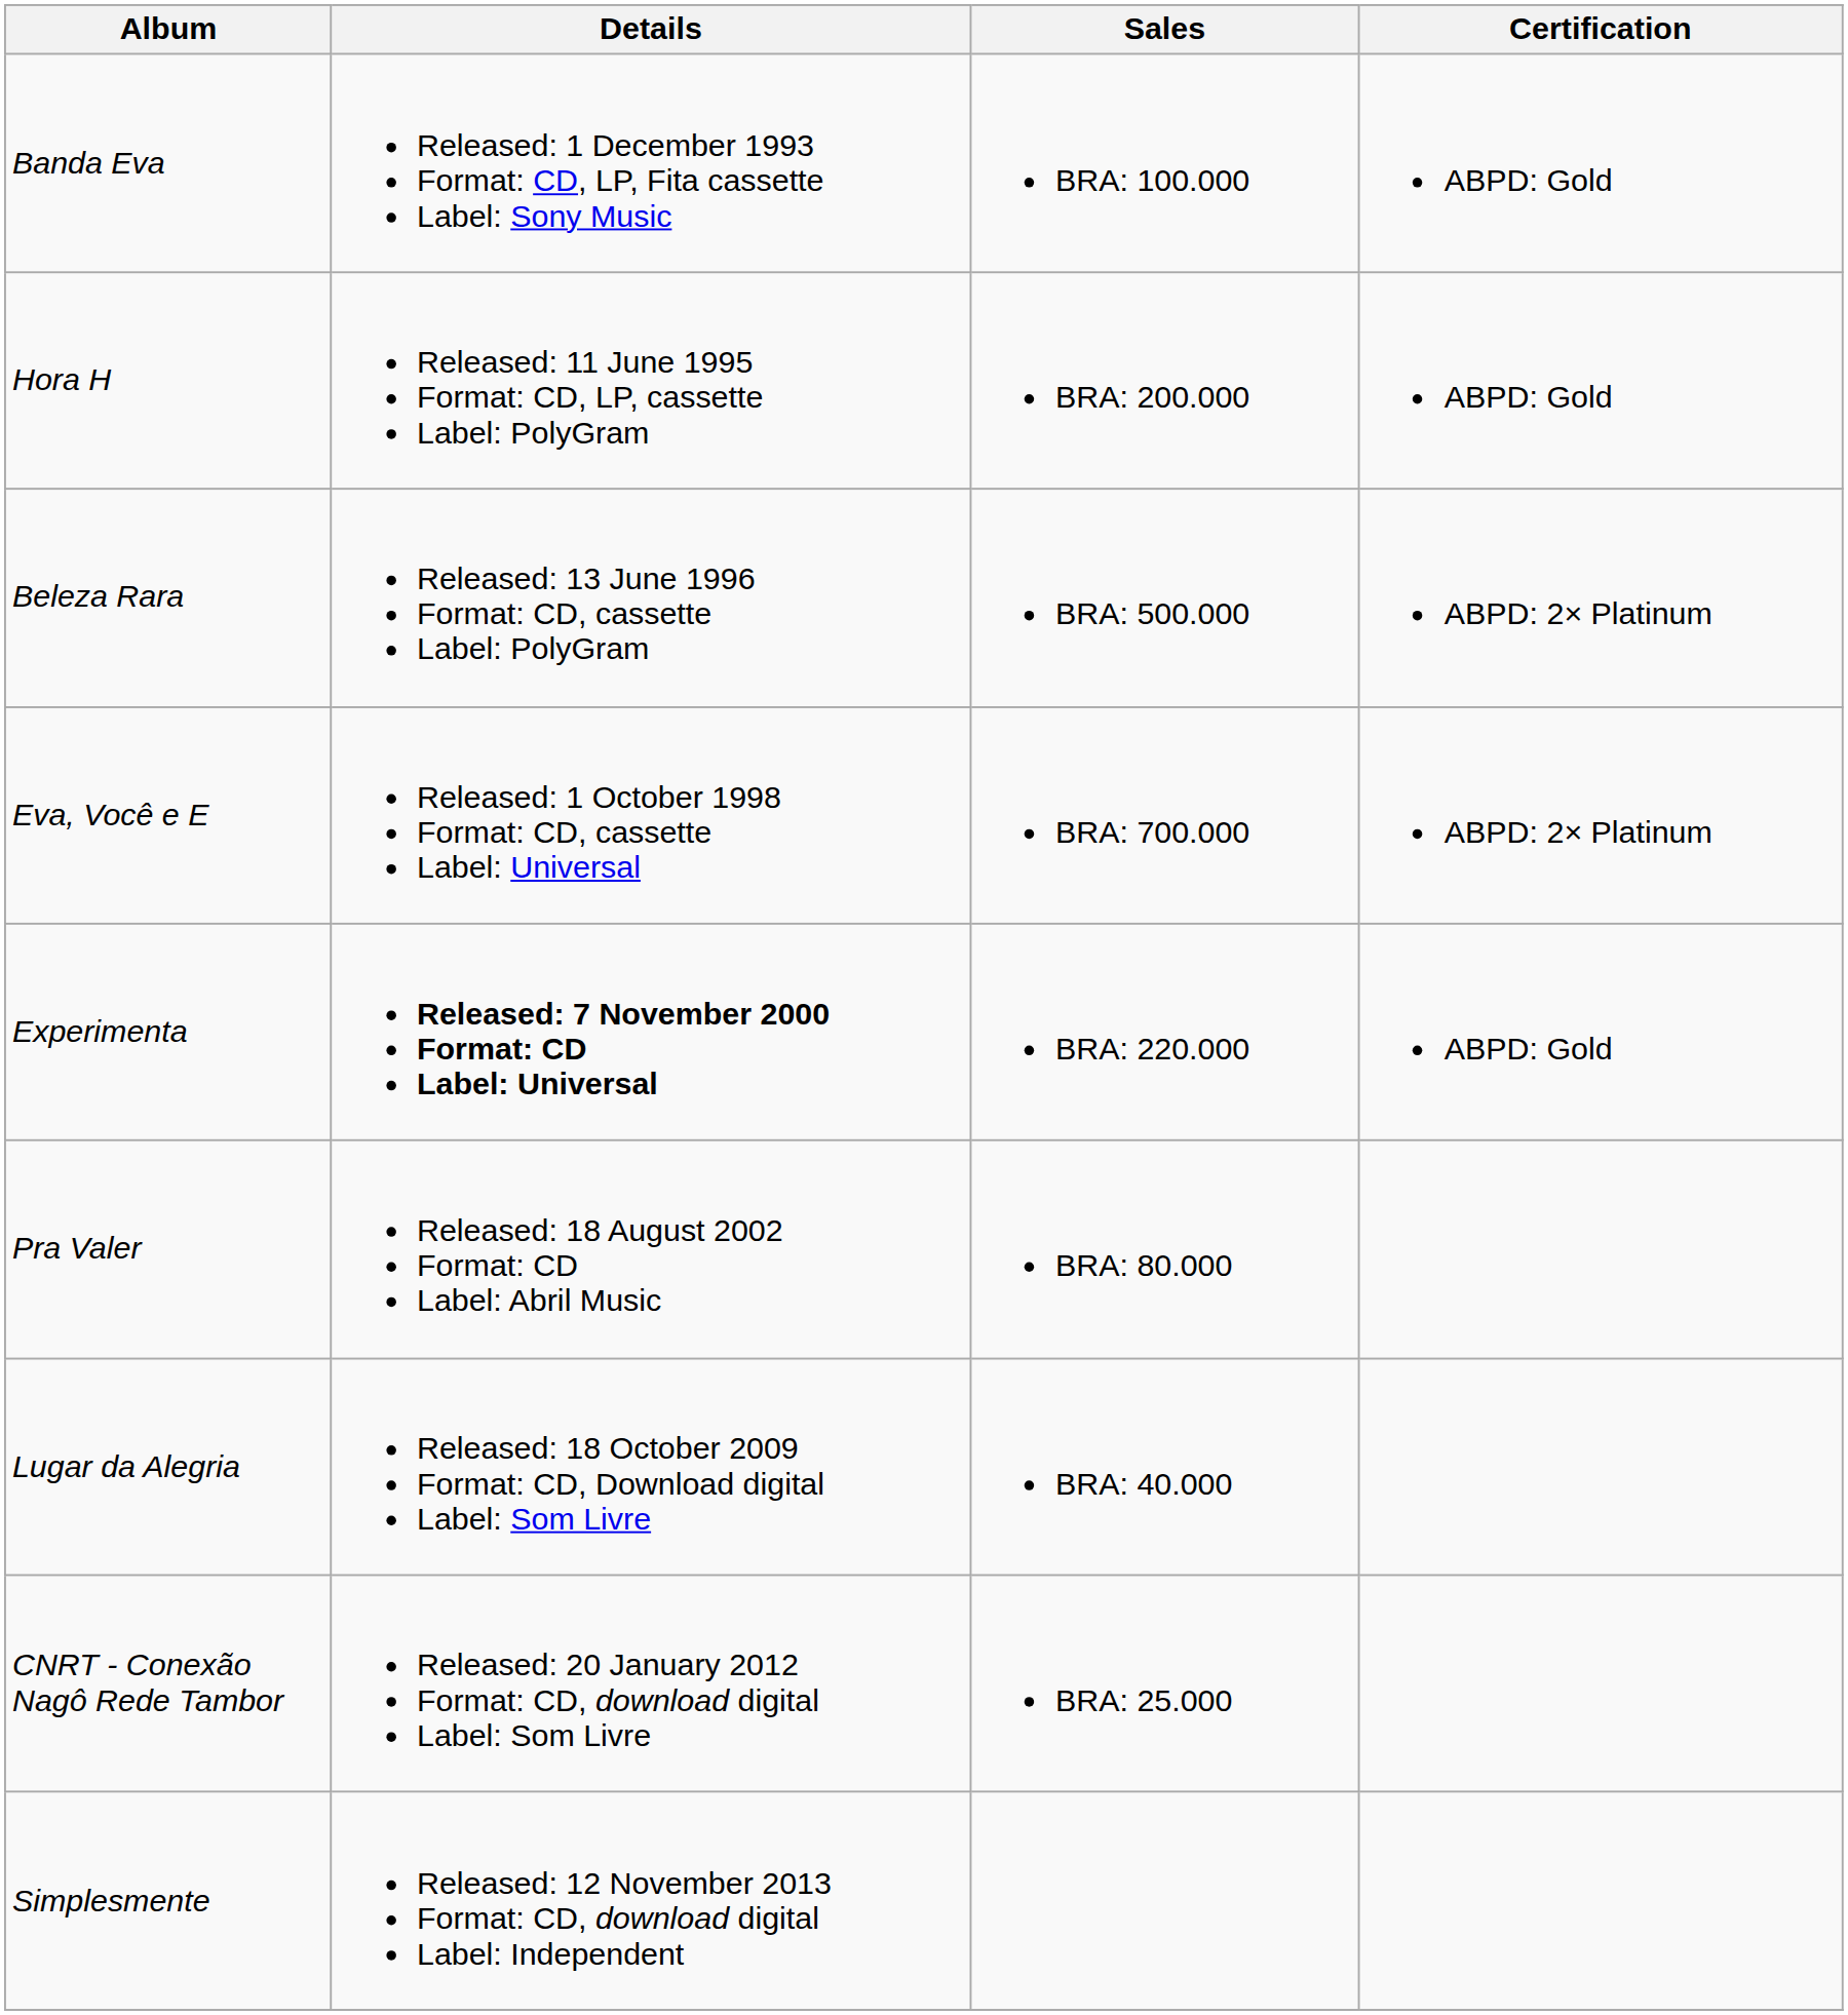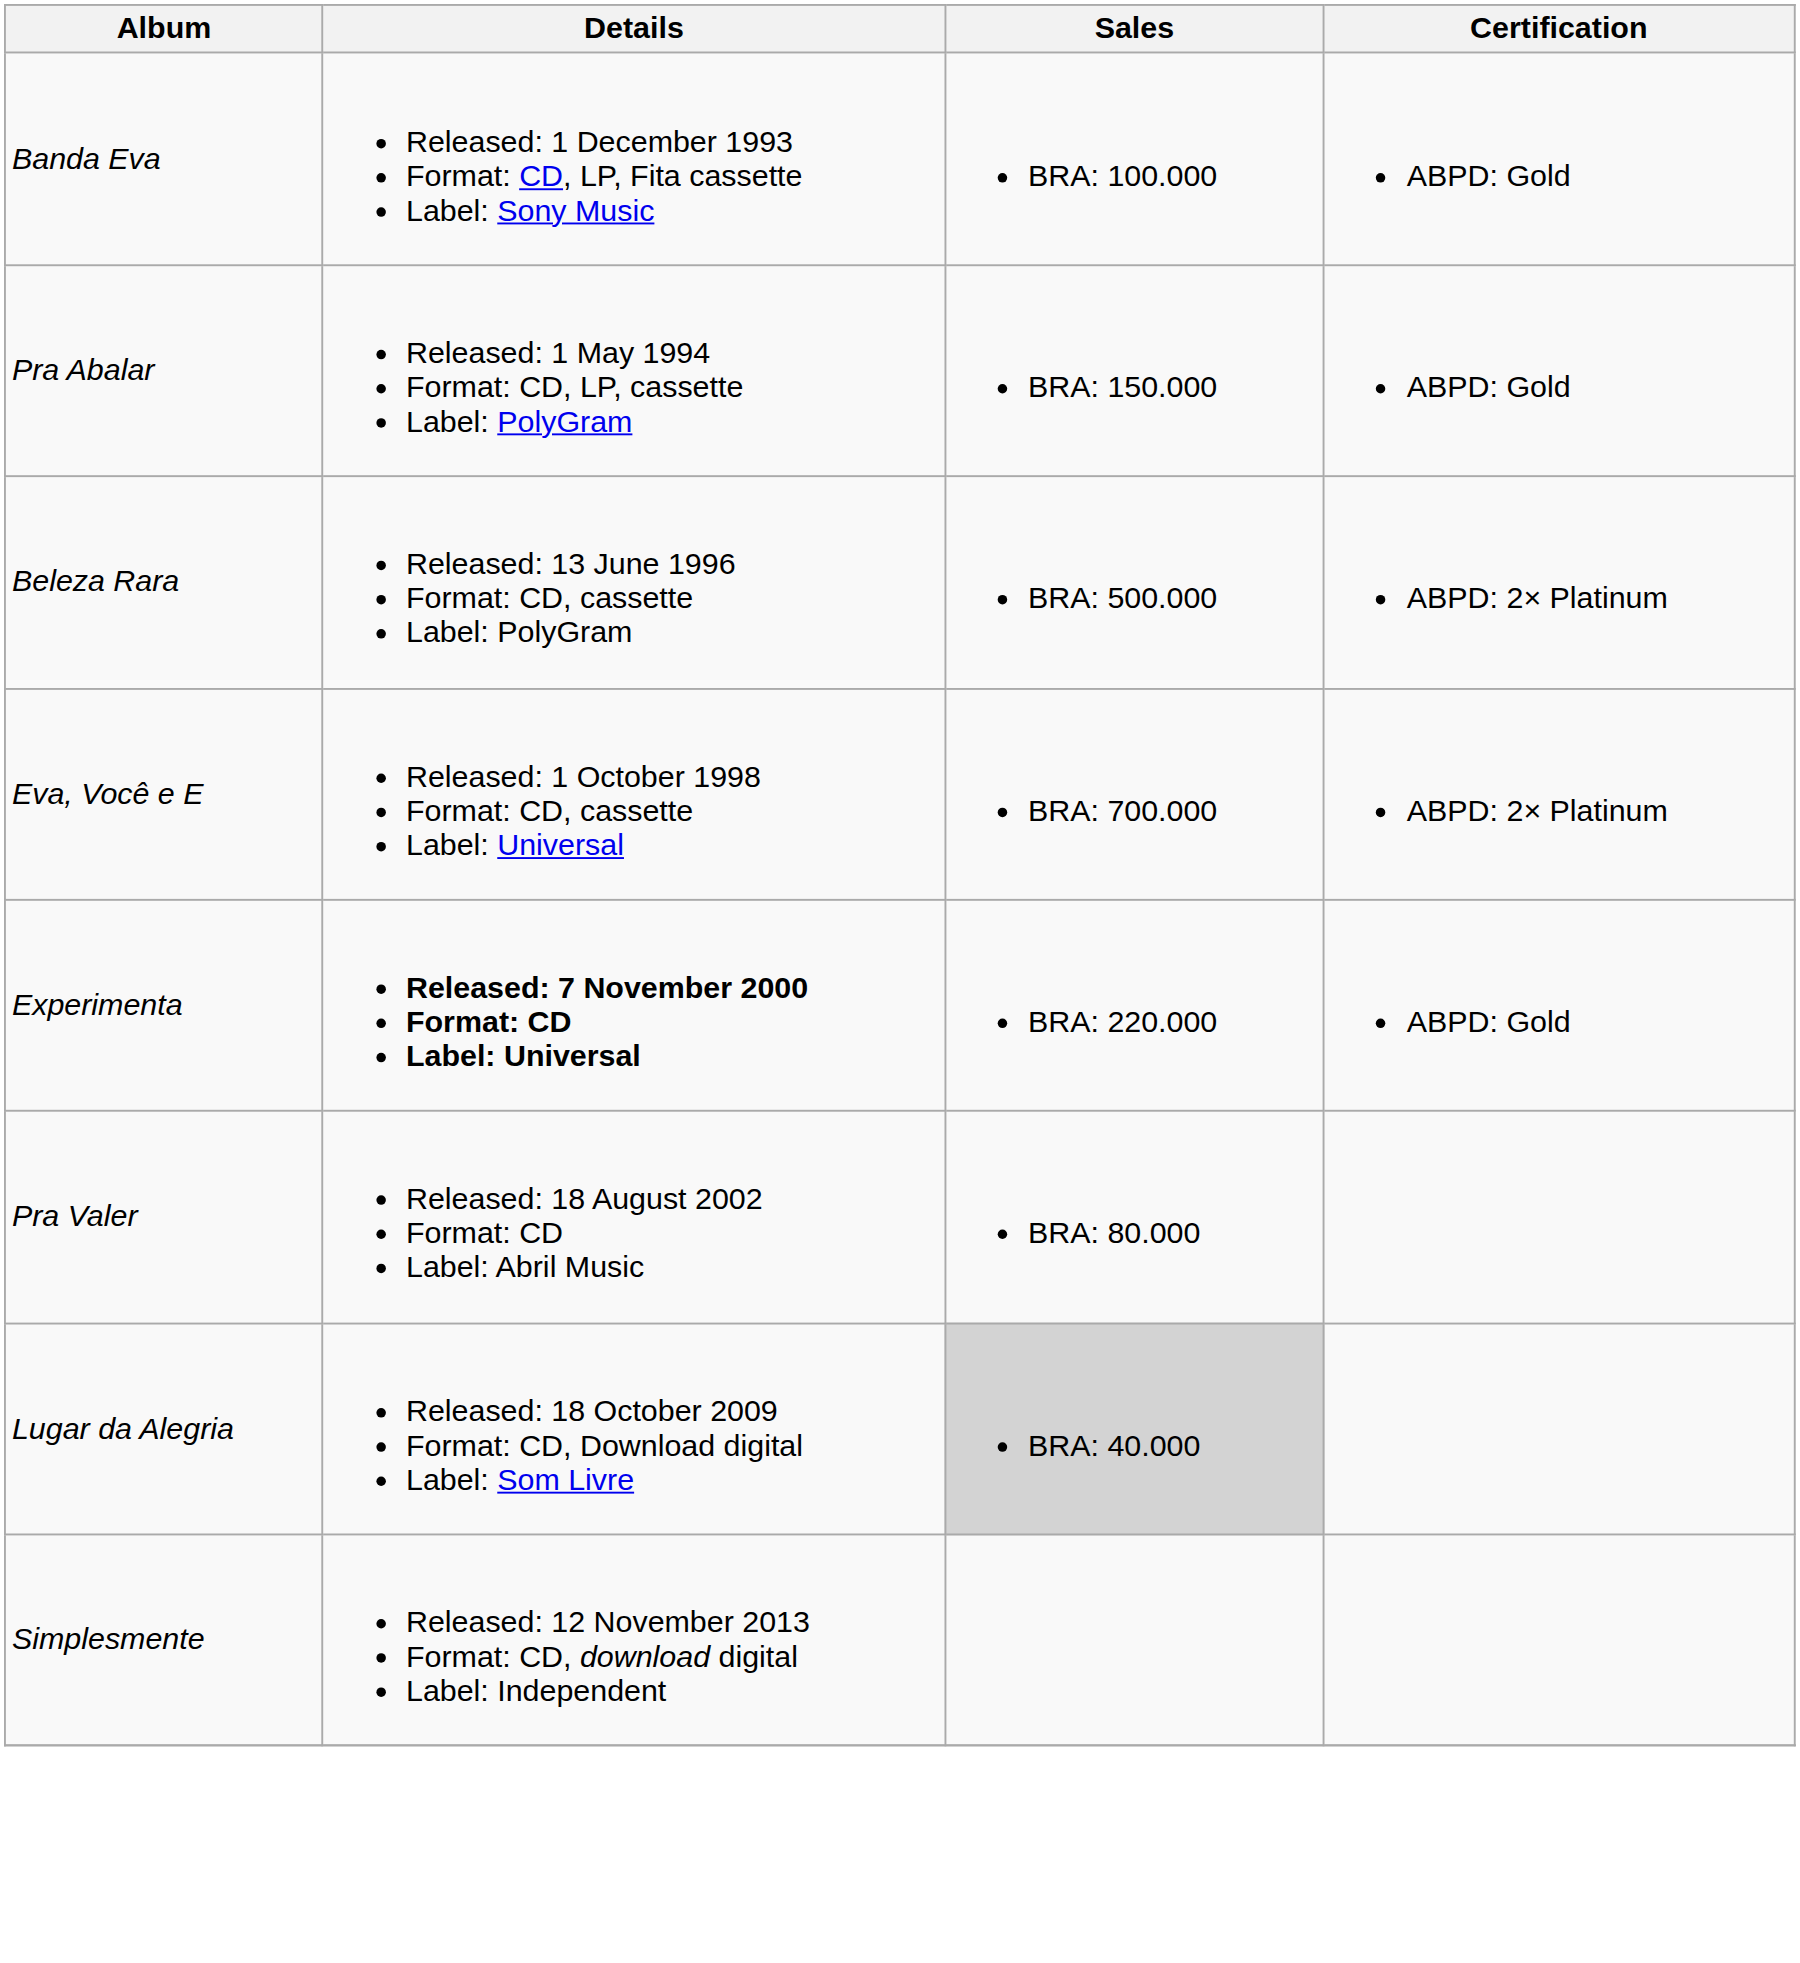 <table class="wikitable">
 <tr>
 <th style="width:10em;">Album</th>
 <th style="width:20em;">Details</th>
 <th style="width:12em;">Sales</th>
 <th style="width:15em;">Certification</th>
 </tr>
 <tr>
 <td><em>Banda Eva</em></td>
 <td><br><ul><li>Released: 1 December 1993</li><li>Format: <a href='#'>CD</a>, LP, Fita cassette</li><li>Label: <a href='#'>Sony Music</a></li></ul></td>
 <td><br><ul><li>BRA: 100.000</li></ul></td>
 <td><br><ul><li>ABPD: Gold</li></ul></td>
 </tr>
 <tr>
-<td><em>Hora H</em></td>
-<td><br><ul><li>Released: 11 June 1995</li><li>Format: CD, LP, cassette</li><li>Label: PolyGram</li></ul></td>
-<td><br><ul><li>BRA: 200.000</li></ul></td>
+<td><em>Pra Abalar</em></td>
+<td><br><ul><li>Released: 1 May 1994</li><li>Format: CD, LP, cassette</li><li>Label: <a href='#'>PolyGram</a></li></ul></td>
+<td><br><ul><li>BRA: 150.000</li></ul></td>
 <td><br><ul><li>ABPD: Gold</li></ul></td>
 </tr>
 <tr>
 <td><em>Beleza Rara</em></td>
 <td><br><ul><li>Released: 13 June 1996</li><li>Format: CD, cassette</li><li>Label: PolyGram</li></ul></td>
 <td><br><ul><li>BRA: 500.000</li></ul></td>
 <td><br><ul><li>ABPD: 2× Platinum</li></ul></td>
 </tr>
 <tr>
 <td><em>Eva, Você e E</em></td>
 <td><br><ul><li>Released: 1 October 1998</li><li>Format: CD, cassette</li><li>Label: <a href='#'>Universal</a></li></ul></td>
 <td><br><ul><li>BRA: 700.000</li></ul></td>
 <td><br><ul><li>ABPD: 2× Platinum</li></ul></td>
 </tr>
 <tr>
 <td><em>Experimenta</em></td>
 <td><strong><br><ul><li>Released: 7 November 2000</li><li>Format: CD</li><li>Label: Universal</li></ul></strong></td>
 <td><br><ul><li>BRA: 220.000</li></ul></td>
 <td><br><ul><li>ABPD: Gold</li></ul></td>
 </tr>
 <tr>
 <td><em>Pra Valer</em></td>
 <td><br><ul><li>Released:  18 August 2002</li><li>Format: CD</li><li>Label: Abril Music</li></ul></td>
 <td><br><ul><li>BRA: 80.000</li></ul></td>
 <td></td>
 </tr>
 <tr>
 <td><em>Lugar da Alegria</em></td>
 <td><br><ul><li>Released: 18 October 2009</li><li>Format: CD, Download digital</li><li>Label: <a href='#'>Som Livre</a></li></ul></td>
-<td><br><ul><li>BRA: 40.000</li></ul></td>
-<td></td>
-</tr>
-<tr>
-<td><em>CNRT - Conexão Nagô Rede Tambor</em></td>
-<td><br><ul><li>Released: 20 January 2012</li><li>Format: CD, <em>download</em> digital</li><li>Label: Som Livre</li></ul></td>
-<td><br><ul><li>BRA: 25.000</li></ul></td>
+<td style="background: lightgrey;"><br><ul><li>BRA: 40.000</li></ul></td>
 <td></td>
 </tr>
 <tr>
 <td><em>Simplesmente</em></td>
 <td><br><ul><li>Released: 12 November 2013</li><li>Format: CD, <em>download</em> digital</li><li>Label: Independent</li></ul></td>
 <td></td>
 <td></td>
 </tr>
 <tr>
 </tr>
 </table>
